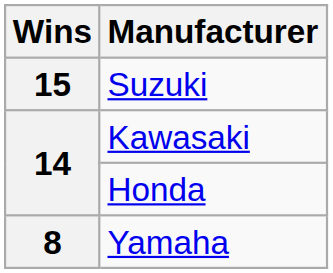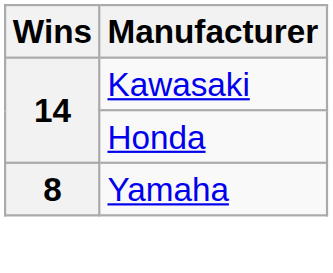 <table class="wikitable" style="font-size: 95%;">
 <tr>
 <th>Wins</th>
 <th>Manufacturer</th>
-</tr>
-<tr>
-<th>15</th>
-<td> <a href='#'>Suzuki</a></td>
 </tr>
 <tr>
 <th rowspan="2">14</th>
 <td> <a href='#'>Kawasaki</a></td>
 </tr>
 <tr>
 <td> <a href='#'>Honda</a></td>
 </tr>
 <tr>
 <th>8</th>
 <td> <a href='#'>Yamaha</a></td>
 </tr>
 </table>
